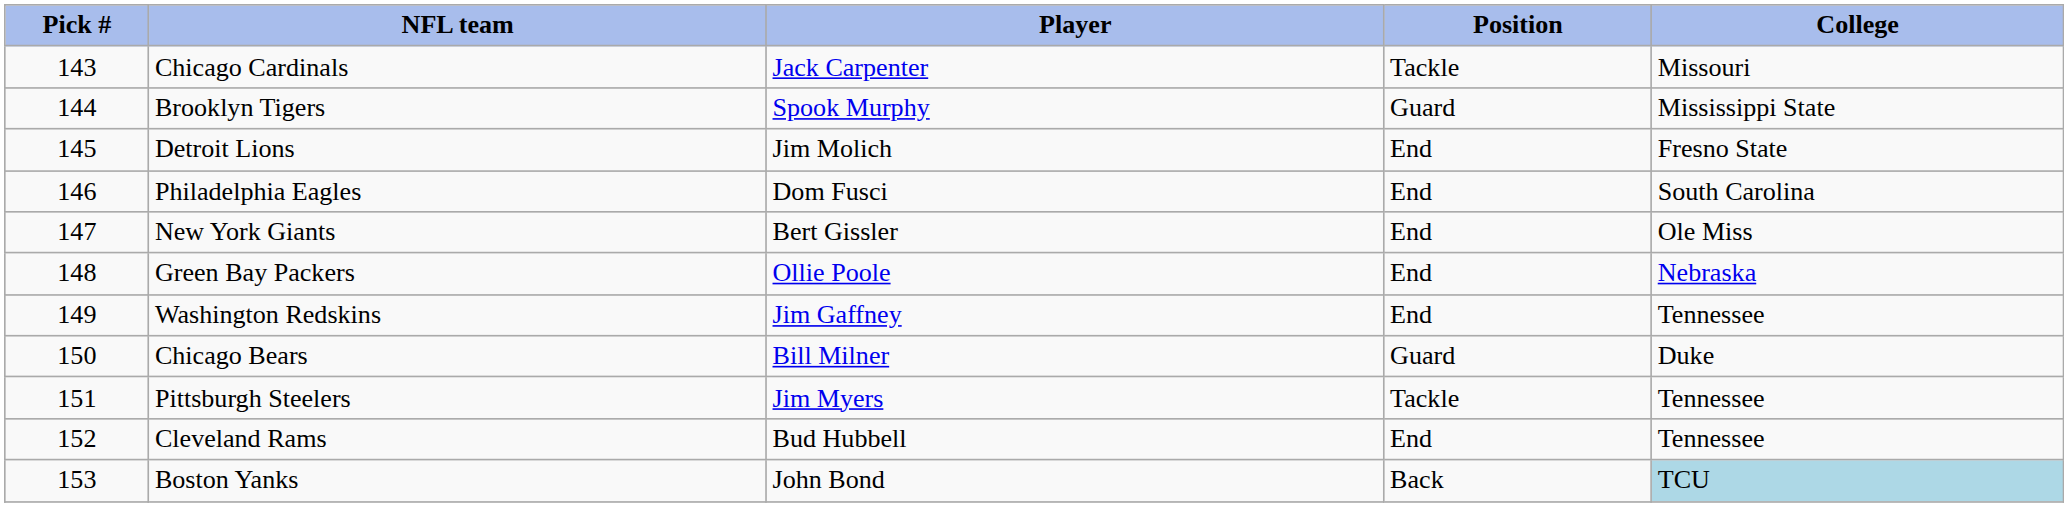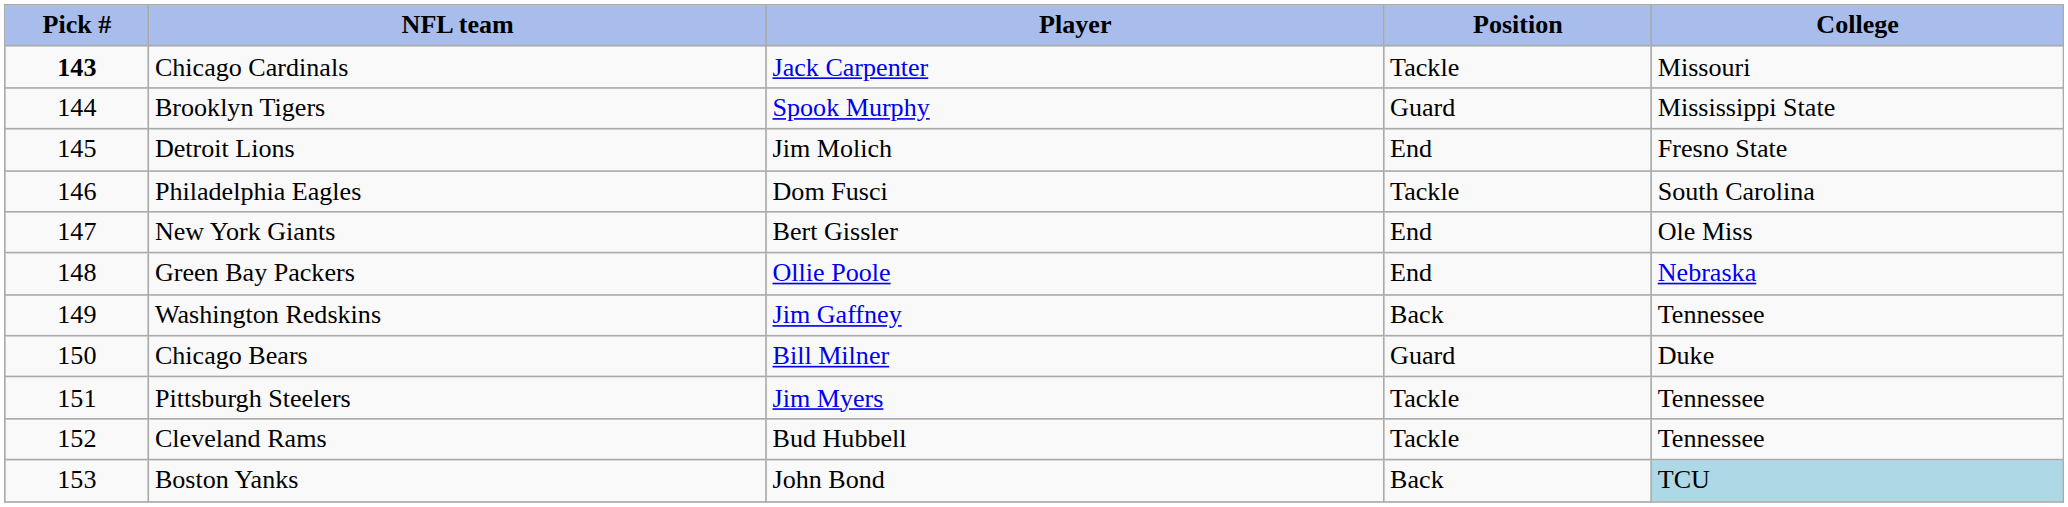 <table class="wikitable sortable sortable" style="width: 100%">
 <tr>
 <th style="background:#A8BDEC;" width=7%>Pick #</th>
 <th width=30% style="background:#A8BDEC;">NFL team</th>
 <th width=30% style="background:#A8BDEC;">Player</th>
 <th width=13% style="background:#A8BDEC;">Position</th>
 <th style="background:#A8BDEC;">College</th>
 </tr>
 <tr>
-<td align=center>143</td>
+<td align=center><strong>143</strong></td>
 <td>Chicago Cardinals</td>
 <td><a href='#'>Jack Carpenter</a></td>
 <td>Tackle</td>
 <td>Missouri</td>
 </tr>
 <tr>
 <td align=center>144</td>
 <td>Brooklyn Tigers</td>
 <td><a href='#'>Spook Murphy</a></td>
 <td>Guard</td>
 <td>Mississippi State</td>
 </tr>
 <tr>
 <td align=center>145</td>
 <td>Detroit Lions</td>
 <td>Jim Molich</td>
 <td>End</td>
 <td>Fresno State</td>
 </tr>
 <tr>
 <td align=center>146</td>
 <td>Philadelphia Eagles</td>
 <td>Dom Fusci</td>
-<td>End</td>
+<td>Tackle</td>
 <td>South Carolina</td>
 </tr>
 <tr>
 <td align=center>147</td>
 <td>New York Giants</td>
 <td>Bert Gissler</td>
 <td>End</td>
 <td>Ole Miss</td>
 </tr>
 <tr>
 <td align=center>148</td>
 <td>Green Bay Packers</td>
 <td><a href='#'>Ollie Poole</a></td>
 <td>End</td>
 <td><a href='#'>Nebraska</a></td>
 </tr>
 <tr>
 <td align=center>149</td>
 <td>Washington Redskins</td>
 <td><a href='#'>Jim Gaffney</a></td>
-<td>End</td>
+<td>Back</td>
 <td>Tennessee</td>
 </tr>
 <tr>
 <td align=center>150</td>
 <td>Chicago Bears</td>
 <td><a href='#'>Bill Milner</a></td>
 <td>Guard</td>
 <td>Duke</td>
 </tr>
 <tr>
 <td align=center>151</td>
 <td>Pittsburgh Steelers</td>
 <td><a href='#'>Jim Myers</a></td>
 <td>Tackle</td>
 <td>Tennessee</td>
 </tr>
 <tr>
 <td align=center>152</td>
 <td>Cleveland Rams</td>
 <td>Bud Hubbell</td>
-<td>End</td>
+<td>Tackle</td>
 <td>Tennessee</td>
 </tr>
 <tr>
 <td align=center>153</td>
 <td>Boston Yanks</td>
 <td>John Bond</td>
 <td>Back</td>
 <td style="background: lightblue;">TCU</td>
 </tr>
 </table>
